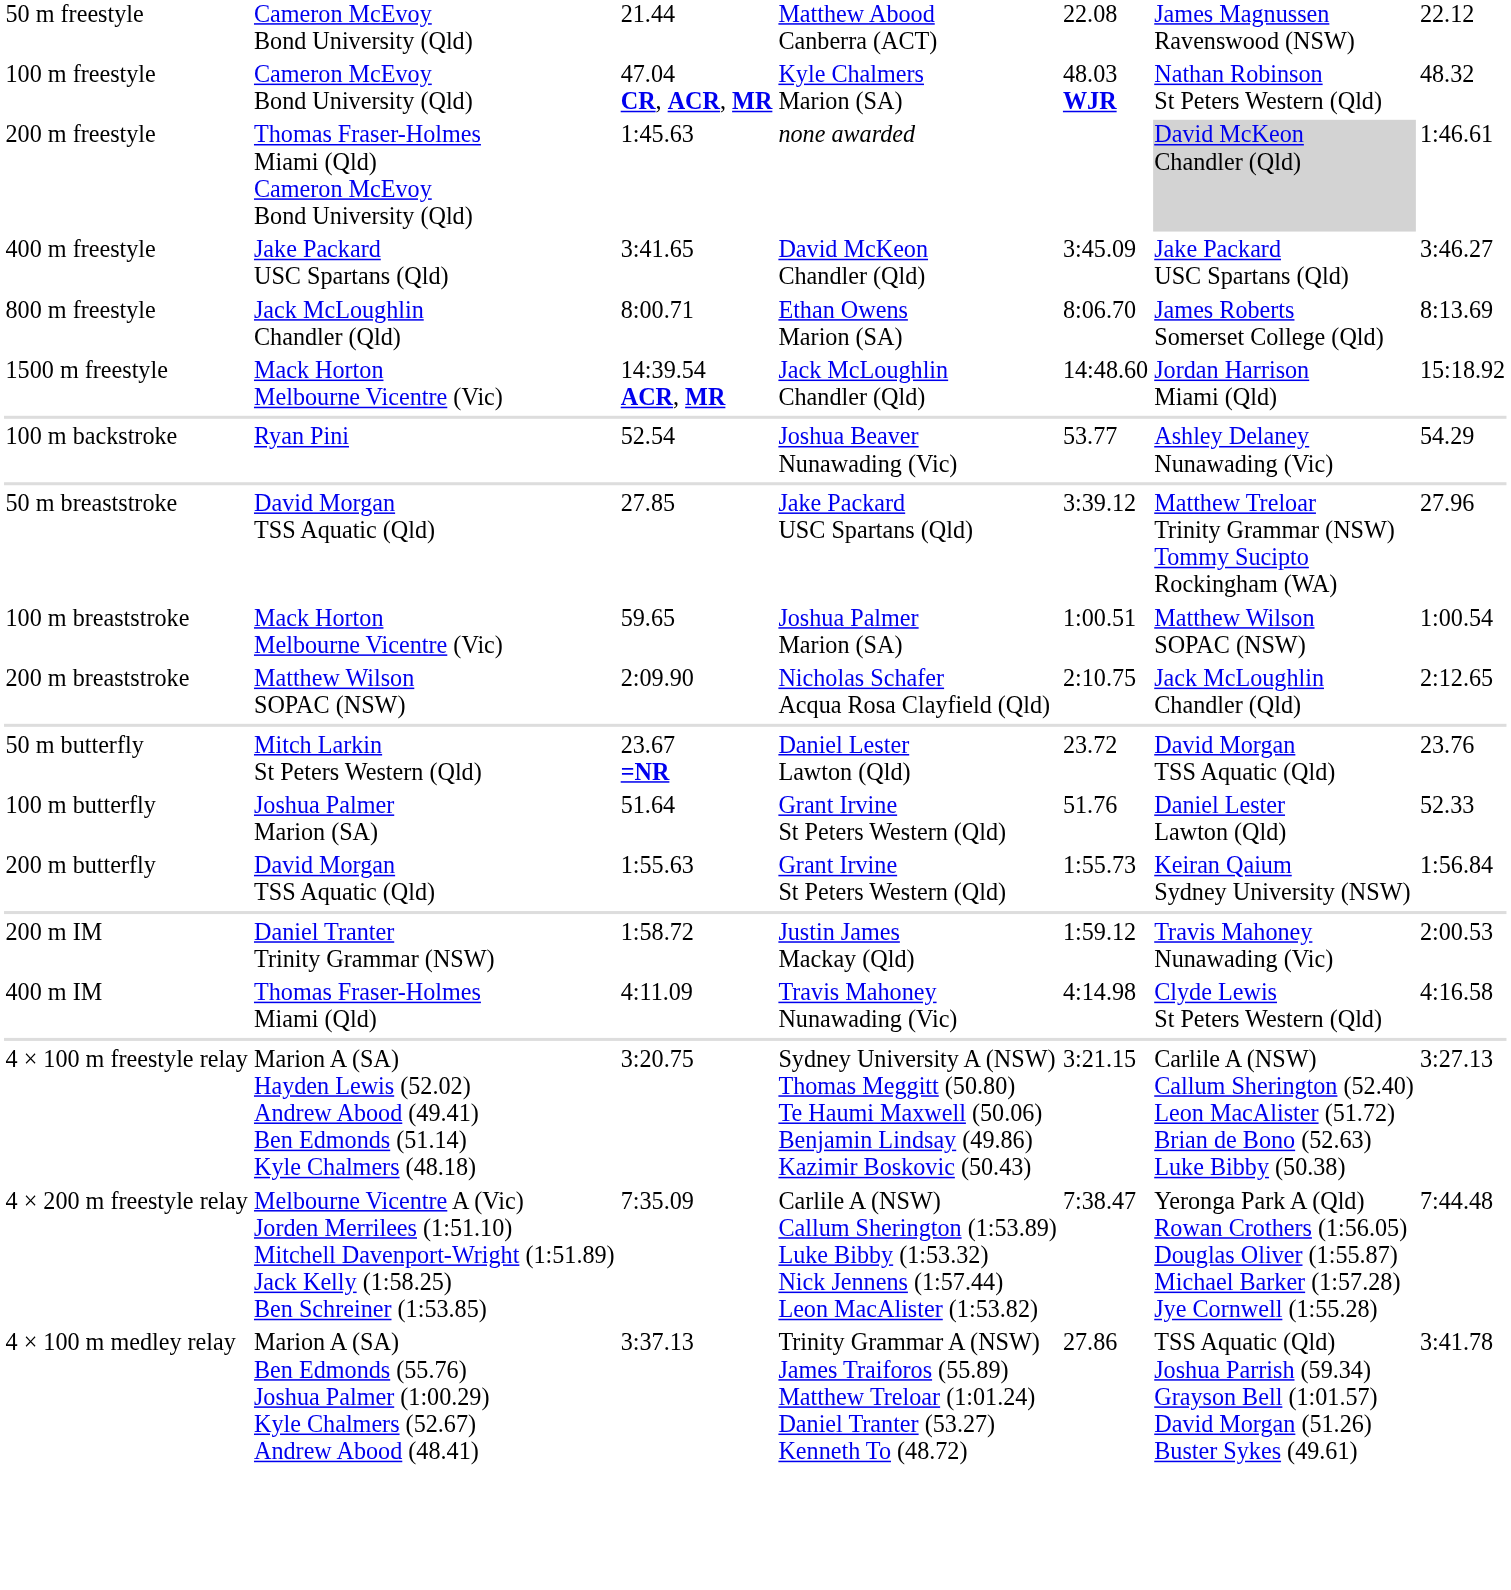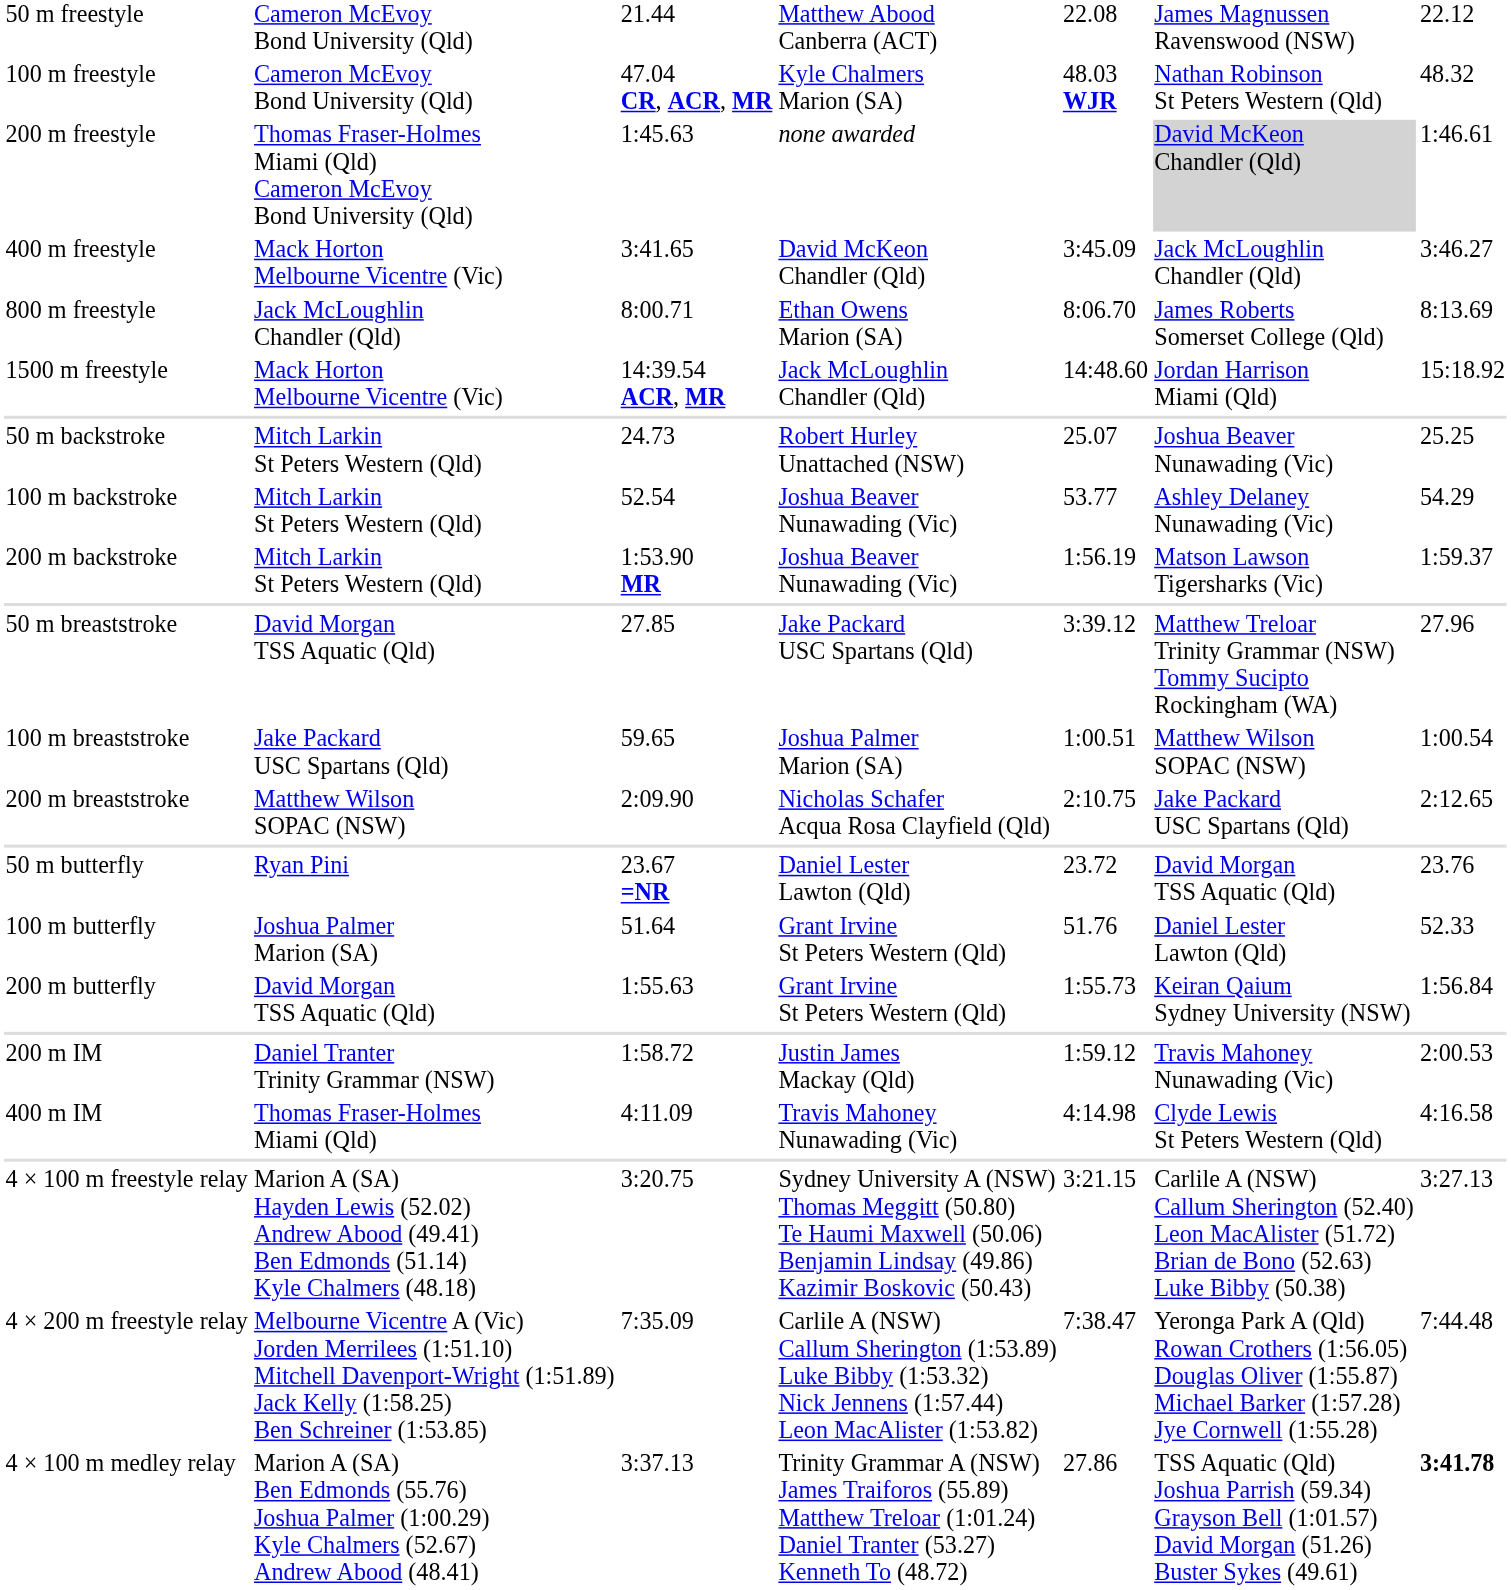 <table>
 <tr valign="top">
 <td>50 m freestyle</td>
 <td><a href='#'>Cameron McEvoy</a><br>Bond University (Qld)</td>
 <td>21.44<br></td>
 <td><a href='#'>Matthew Abood</a><br>Canberra (ACT)</td>
 <td>22.08<br></td>
 <td><a href='#'>James Magnussen</a><br>Ravenswood (NSW)</td>
 <td>22.12<br></td>
 </tr>
 <tr valign="top">
 <td>100 m freestyle</td>
 <td><a href='#'>Cameron McEvoy</a><br>Bond University (Qld)</td>
 <td>47.04<br><strong><a href='#'>CR</a></strong>, <strong><a href='#'>ACR</a></strong>, <strong><a href='#'>MR</a></strong></td>
 <td><a href='#'>Kyle Chalmers</a><br>Marion (SA)</td>
 <td>48.03<br><strong><a href='#'>WJR</a></strong></td>
 <td><a href='#'>Nathan Robinson</a><br>St Peters Western (Qld)</td>
 <td>48.32<br></td>
 </tr>
 <tr valign="top">
 <td>200 m freestyle</td>
 <td><a href='#'>Thomas Fraser-Holmes</a><br>Miami (Qld)<br><a href='#'>Cameron McEvoy</a><br>Bond University (Qld)</td>
 <td>1:45.63<br></td>
 <td colspan=2><em>none awarded</em></td>
 <td style="background: lightgrey;"><a href='#'>David McKeon</a><br>Chandler (Qld)</td>
 <td>1:46.61<br></td>
 </tr>
 <tr valign="top">
 <td>400 m freestyle</td>
-<td><a href='#'>Jake Packard</a><br>USC Spartans (Qld)</td>
+<td><a href='#'>Mack Horton</a><br><a href='#'>Melbourne Vicentre</a> (Vic)</td>
 <td>3:41.65<br></td>
 <td><a href='#'>David McKeon</a><br>Chandler (Qld)</td>
 <td>3:45.09<br></td>
-<td><a href='#'>Jake Packard</a><br>USC Spartans (Qld)</td>
+<td><a href='#'>Jack McLoughlin</a><br>Chandler (Qld)</td>
 <td>3:46.27<br></td>
 </tr>
 <tr valign="top">
 <td>800 m freestyle</td>
 <td><a href='#'>Jack McLoughlin</a><br>Chandler (Qld)</td>
 <td>8:00.71<br></td>
 <td><a href='#'>Ethan Owens</a><br>Marion (SA)</td>
 <td>8:06.70<br></td>
 <td><a href='#'>James Roberts</a><br>Somerset College (Qld)</td>
 <td>8:13.69<br></td>
 </tr>
 <tr valign="top">
 <td>1500 m freestyle</td>
 <td><a href='#'>Mack Horton</a><br><a href='#'>Melbourne Vicentre</a> (Vic)</td>
 <td>14:39.54<br><strong><a href='#'>ACR</a></strong>, <strong><a href='#'>MR</a></strong></td>
 <td><a href='#'>Jack McLoughlin</a><br>Chandler (Qld)</td>
 <td>14:48.60<br></td>
 <td><a href='#'>Jordan Harrison</a><br>Miami (Qld)</td>
 <td>15:18.92</td>
 </tr>
 <tr bgcolor=#DDDDDD>
 <td colspan=7></td>
 </tr>
 <tr valign="top">
+<td>50 m backstroke</td>
+<td><a href='#'>Mitch Larkin</a><br>St Peters Western (Qld)</td>
+<td>24.73<br></td>
+<td><a href='#'>Robert Hurley</a><br>Unattached (NSW)</td>
+<td>25.07<br></td>
+<td><a href='#'>Joshua Beaver</a><br>Nunawading (Vic)</td>
+<td>25.25<br></td>
+</tr>
+<tr valign="top">
 <td>100 m backstroke</td>
-<td><a href='#'>Ryan Pini</a><br></td>
+<td><a href='#'>Mitch Larkin</a><br>St Peters Western (Qld)</td>
 <td>52.54<br></td>
 <td><a href='#'>Joshua Beaver</a><br>Nunawading (Vic)</td>
 <td>53.77<br></td>
 <td><a href='#'>Ashley Delaney</a><br>Nunawading (Vic)</td>
 <td>54.29<br></td>
+</tr>
+<tr valign="top">
+<td>200 m backstroke</td>
+<td><a href='#'>Mitch Larkin</a><br>St Peters Western (Qld)</td>
+<td>1:53.90<br><strong><a href='#'>MR</a></strong></td>
+<td><a href='#'>Joshua Beaver</a><br>Nunawading (Vic)</td>
+<td>1:56.19<br></td>
+<td><a href='#'>Matson Lawson</a><br>Tigersharks (Vic)</td>
+<td>1:59.37<br></td>
 </tr>
 <tr bgcolor=#DDDDDD>
 <td colspan=7></td>
 </tr>
 <tr valign="top">
 <td>50 m breaststroke</td>
 <td><a href='#'>David Morgan</a><br>TSS Aquatic (Qld)</td>
 <td>27.85<br></td>
 <td><a href='#'>Jake Packard</a><br>USC Spartans (Qld)</td>
 <td>3:39.12<br></td>
 <td><a href='#'>Matthew Treloar</a><br>Trinity Grammar (NSW)<br><a href='#'>Tommy Sucipto</a><br>Rockingham (WA)</td>
 <td>27.96<br></td>
 </tr>
 <tr valign="top">
 <td>100 m breaststroke</td>
-<td><a href='#'>Mack Horton</a><br><a href='#'>Melbourne Vicentre</a> (Vic)</td>
+<td><a href='#'>Jake Packard</a><br>USC Spartans (Qld)</td>
 <td>59.65<br></td>
 <td><a href='#'>Joshua Palmer</a><br>Marion (SA)</td>
 <td>1:00.51<br></td>
 <td><a href='#'>Matthew Wilson</a><br>SOPAC (NSW)</td>
 <td>1:00.54<br></td>
 </tr>
 <tr valign="top">
 <td>200 m breaststroke</td>
 <td><a href='#'>Matthew Wilson</a><br>SOPAC (NSW)</td>
 <td>2:09.90<br></td>
 <td><a href='#'>Nicholas Schafer</a><br>Acqua Rosa Clayfield (Qld)</td>
 <td>2:10.75<br></td>
-<td><a href='#'>Jack McLoughlin</a><br>Chandler (Qld)</td>
+<td><a href='#'>Jake Packard</a><br>USC Spartans (Qld)</td>
 <td>2:12.65<br></td>
 </tr>
 <tr bgcolor=#DDDDDD>
 <td colspan=7></td>
 </tr>
 <tr valign="top">
 <td>50 m butterfly</td>
-<td><a href='#'>Mitch Larkin</a><br>St Peters Western (Qld)</td>
+<td><a href='#'>Ryan Pini</a><br></td>
 <td>23.67<br><strong><a href='#'>=NR</a></strong></td>
 <td><a href='#'>Daniel Lester</a><br>Lawton (Qld)</td>
 <td>23.72<br></td>
 <td><a href='#'>David Morgan</a><br>TSS Aquatic (Qld)</td>
 <td>23.76<br></td>
 </tr>
 <tr valign="top">
 <td>100 m butterfly</td>
 <td><a href='#'>Joshua Palmer</a><br>Marion (SA)</td>
 <td>51.64<br></td>
 <td><a href='#'>Grant Irvine</a><br>St Peters Western (Qld)</td>
 <td>51.76<br></td>
 <td><a href='#'>Daniel Lester</a><br>Lawton (Qld)</td>
 <td>52.33<br></td>
 </tr>
 <tr valign="top">
 <td>200 m butterfly</td>
 <td><a href='#'>David Morgan</a><br>TSS Aquatic (Qld)</td>
 <td>1:55.63<br></td>
 <td><a href='#'>Grant Irvine</a><br>St Peters Western (Qld)</td>
 <td>1:55.73<br></td>
 <td><a href='#'>Keiran Qaium</a><br>Sydney University (NSW)</td>
 <td>1:56.84<br></td>
 </tr>
 <tr bgcolor=#DDDDDD>
 <td colspan=7></td>
 </tr>
 <tr valign="top">
 <td>200 m IM</td>
 <td><a href='#'>Daniel Tranter</a><br>Trinity Grammar (NSW)</td>
 <td>1:58.72<br></td>
 <td><a href='#'>Justin James</a><br>Mackay (Qld)</td>
 <td>1:59.12<br></td>
 <td><a href='#'>Travis Mahoney</a><br>Nunawading (Vic)</td>
 <td>2:00.53<br></td>
 </tr>
 <tr valign="top">
 <td>400 m IM</td>
 <td><a href='#'>Thomas Fraser-Holmes</a><br>Miami (Qld)</td>
 <td>4:11.09<br></td>
 <td><a href='#'>Travis Mahoney</a><br>Nunawading (Vic)</td>
 <td>4:14.98<br></td>
 <td><a href='#'>Clyde Lewis</a><br>St Peters Western (Qld)</td>
 <td>4:16.58<br></td>
 </tr>
 <tr bgcolor=#DDDDDD>
 <td colspan=7></td>
 </tr>
 <tr valign="top">
 <td>4 × 100 m freestyle relay</td>
 <td>Marion A (SA)<br><a href='#'>Hayden Lewis</a> (52.02)<br><a href='#'>Andrew Abood</a> (49.41)<br><a href='#'>Ben Edmonds</a> (51.14)<br><a href='#'>Kyle Chalmers</a> (48.18)</td>
 <td>3:20.75<br></td>
 <td>Sydney University A (NSW)<br><a href='#'>Thomas Meggitt</a> (50.80)<br><a href='#'>Te Haumi Maxwell</a> (50.06)<br><a href='#'>Benjamin Lindsay</a> (49.86)<br><a href='#'>Kazimir Boskovic</a> (50.43)</td>
 <td>3:21.15<br></td>
 <td>Carlile A (NSW)<br><a href='#'>Callum Sherington</a> (52.40)<br><a href='#'>Leon MacAlister</a> (51.72)<br><a href='#'>Brian de Bono</a> (52.63)<br><a href='#'>Luke Bibby</a> (50.38)</td>
 <td>3:27.13<br></td>
 </tr>
 <tr valign="top">
 <td>4 × 200 m freestyle relay</td>
 <td><a href='#'>Melbourne Vicentre</a> A (Vic)<br><a href='#'>Jorden Merrilees</a> (1:51.10)<br><a href='#'>Mitchell Davenport-Wright</a> (1:51.89)<br><a href='#'>Jack Kelly</a> (1:58.25)<br><a href='#'>Ben Schreiner</a> (1:53.85)</td>
 <td>7:35.09<br></td>
 <td>Carlile A (NSW)<br><a href='#'>Callum Sherington</a> (1:53.89)<br><a href='#'>Luke Bibby</a> (1:53.32)<br><a href='#'>Nick Jennens</a> (1:57.44)<br><a href='#'>Leon MacAlister</a> (1:53.82)</td>
 <td>7:38.47<br></td>
 <td>Yeronga Park A (Qld)<br><a href='#'>Rowan Crothers</a> (1:56.05)<br><a href='#'>Douglas Oliver</a> (1:55.87)<br><a href='#'>Michael Barker</a> (1:57.28)<br><a href='#'>Jye Cornwell</a> (1:55.28)</td>
 <td>7:44.48<br></td>
 </tr>
 <tr valign="top">
 <td>4 × 100 m medley relay</td>
 <td>Marion A (SA)<br><a href='#'>Ben Edmonds</a> (55.76)<br><a href='#'>Joshua Palmer</a> (1:00.29)<br><a href='#'>Kyle Chalmers</a> (52.67)<br><a href='#'>Andrew Abood</a> (48.41)</td>
 <td>3:37.13<br></td>
 <td>Trinity Grammar A (NSW)<br><a href='#'>James Traiforos</a> (55.89)<br><a href='#'>Matthew Treloar</a> (1:01.24)<br><a href='#'>Daniel Tranter</a> (53.27)<br><a href='#'>Kenneth To</a> (48.72)</td>
 <td>27.86<br></td>
 <td>TSS Aquatic (Qld)<br><a href='#'>Joshua Parrish</a> (59.34)<br><a href='#'>Grayson Bell</a> (1:01.57)<br><a href='#'>David Morgan</a> (51.26)<br><a href='#'>Buster Sykes</a> (49.61)</td>
-<td>3:41.78<br></td>
+<td><strong>3:41.78<br></strong></td>
 </tr>
 </table>
